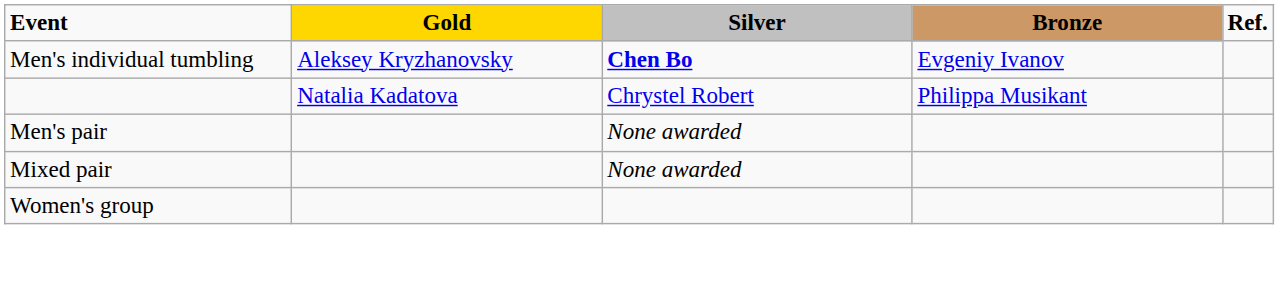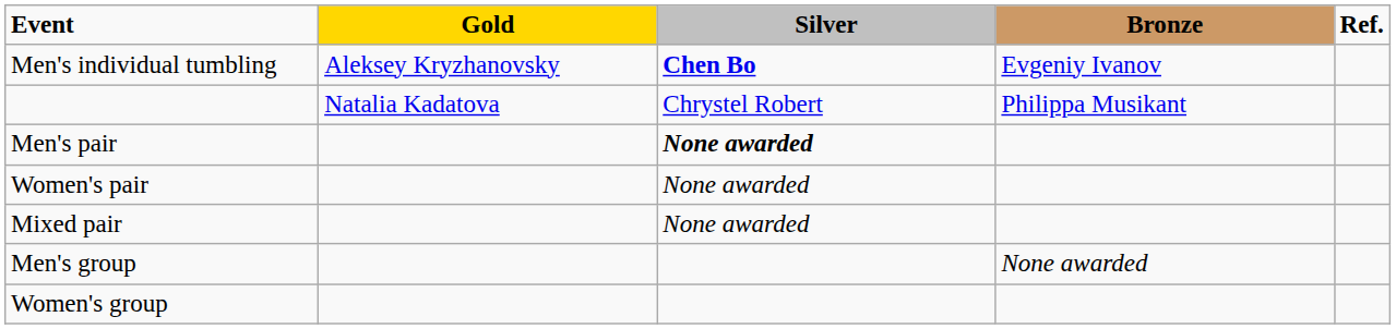 <table class="wikitable">
 <tr>
 <td style="width:12em;"><strong>Event</strong></td>
 <td style="text-align:center; background:gold; width:13em;"><strong>Gold</strong></td>
 <td style="text-align:center; background:silver; width:13em;"><strong>Silver</strong></td>
 <td style="text-align:center; background:#c96; width:13em;"><strong>Bronze</strong></td>
 <td style="width:1em;"><strong>Ref.</strong></td>
 </tr>
 <tr>
 <td>Men's individual tumbling</td>
 <td> <a href='#'>Aleksey Kryzhanovsky</a></td>
 <td><strong> <a href='#'>Chen Bo</a></strong></td>
 <td> <a href='#'>Evgeniy Ivanov</a></td>
 <td></td>
 </tr>
 <tr>
 <td></td>
 <td> <a href='#'>Natalia Kadatova</a></td>
 <td> <a href='#'>Chrystel Robert</a></td>
 <td> <a href='#'>Philippa Musikant</a></td>
 <td></td>
 </tr>
 <tr>
 <td>Men's pair</td>
 <td><br></td>
+<td><strong><em>None awarded</em></strong></td>
+<td></td>
+<td></td>
+</tr>
+<tr>
+<td>Women's pair</td>
+<td><br></td>
 <td><em>None awarded</em></td>
 <td></td>
 <td></td>
 </tr>
 <tr>
 <td>Mixed pair</td>
 <td><br></td>
 <td><em>None awarded</em></td>
 <td></td>
 <td></td>
 </tr>
 <tr>
+<td>Men's group</td>
+<td></td>
+<td><br></td>
+<td><em>None awarded</em></td>
+<td></td>
+</tr>
+<tr>
 <td>Women's group</td>
 <td></td>
 <td></td>
 <td></td>
 <td></td>
 </tr>
 </table>
